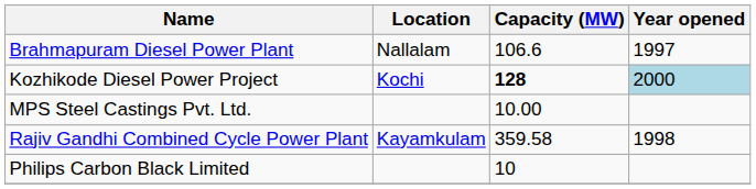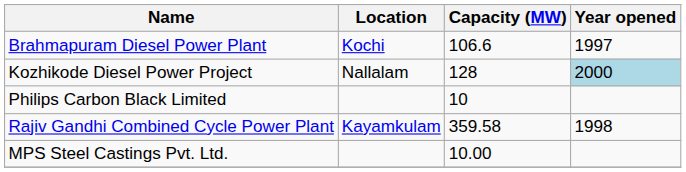 <table class="wikitable sortable">
 <tr>
 <th>Name</th>
 <th>Location</th>
 <th>Capacity (<a href='#'>MW</a>)</th>
 <th>Year opened</th>
 </tr>
 <tr>
 <td><a href='#'>Brahmapuram Diesel Power Plant</a></td>
-<td>Nallalam</td>
+<td><a href='#'>Kochi</a></td>
 <td>106.6</td>
 <td>1997</td>
 </tr>
 <tr>
 <td>Kozhikode Diesel Power Project</td>
-<td><a href='#'>Kochi</a></td>
-<td><strong>128</strong></td>
+<td>Nallalam</td>
+<td>128</td>
 <td style="background: lightblue;">2000</td>
 </tr>
 <tr>
-<td>MPS Steel Castings Pvt. Ltd.</td>
+<td>Philips Carbon Black Limited</td>
 <td></td>
-<td>10.00</td>
+<td>10</td>
 <td></td>
 </tr>
 <tr>
 <td><a href='#'>Rajiv Gandhi Combined Cycle Power Plant</a></td>
 <td><a href='#'>Kayamkulam</a></td>
 <td>359.58</td>
 <td>1998</td>
 </tr>
 <tr>
-<td>Philips Carbon Black Limited</td>
+<td>MPS Steel Castings Pvt. Ltd.</td>
 <td></td>
-<td>10</td>
+<td>10.00</td>
 <td></td>
 </tr>
 <tr>
 </tr>
 </table>
